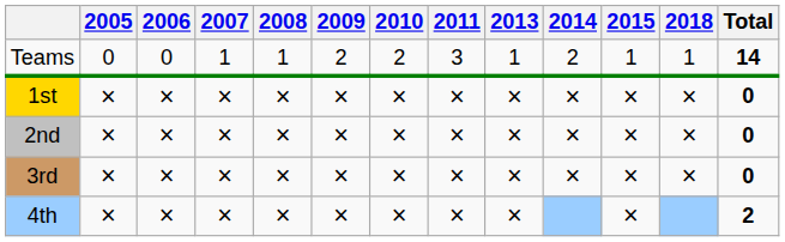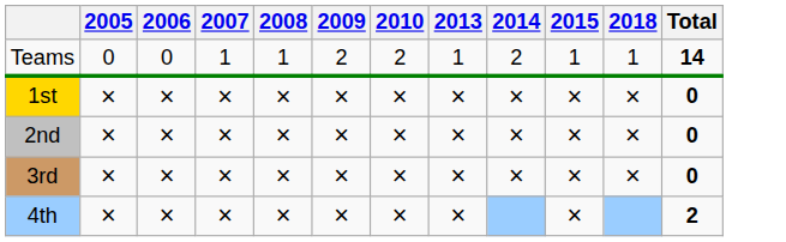 <table class="wikitable" style="text-align: center">
 <tr valign=top>
 <th></th>
 <th><a href='#'>2005</a></th>
 <th><a href='#'>2006</a></th>
 <th><a href='#'>2007</a></th>
 <th><a href='#'>2008</a></th>
 <th><a href='#'>2009</a></th>
 <th><a href='#'>2010</a></th>
-<th><a href='#'>2011</a></th>
 <th><a href='#'>2013</a></th>
 <th><a href='#'>2014</a></th>
 <th><a href='#'>2015</a></th>
 <th><a href='#'>2018</a></th>
 <th>Total</th>
 </tr>
 <tr>
 <td>Teams</td>
 <td>0</td>
 <td>0</td>
 <td>1</td>
 <td>1</td>
 <td>2</td>
 <td>2</td>
-<td>3</td>
 <td>1</td>
 <td>2</td>
 <td>1</td>
 <td>1</td>
 <td><strong>14</strong></td>
 </tr>
 <tr style="border-top:3px solid green;">
 <td bgcolor=gold>1st</td>
-<td><big>×</big></td>
 <td><big>×</big></td>
 <td><big>×</big></td>
 <td><big>×</big></td>
 <td><big>×</big></td>
 <td><big>×</big></td>
 <td><big>×</big></td>
 <td><big>×</big></td>
 <td><big>×</big></td>
 <td><big>×</big></td>
 <td><big>×</big></td>
 <td><strong>0</strong></td>
 </tr>
 <tr>
 <td bgcolor=silver>2nd</td>
 <td><big>×</big></td>
 <td><big>×</big></td>
 <td><big>×</big></td>
 <td><big>×</big></td>
 <td><big>×</big></td>
 <td><big>×</big></td>
 <td><big>×</big></td>
 <td><big>×</big></td>
 <td><big>×</big></td>
 <td><big>×</big></td>
-<td><big>×</big></td>
 <td><strong>0</strong></td>
 </tr>
 <tr>
 <td bgcolor=#cc9966>3rd</td>
-<td><big>×</big></td>
 <td><big>×</big></td>
 <td><big>×</big></td>
 <td><big>×</big></td>
 <td><big>×</big></td>
 <td><big>×</big></td>
 <td><big>×</big></td>
 <td><big>×</big></td>
 <td><big>×</big></td>
 <td><big>×</big></td>
 <td><big>×</big></td>
 <td><strong>0</strong></td>
 </tr>
 <tr>
 <td bgcolor=#9acdff>4th</td>
 <td><big>×</big></td>
 <td><big>×</big></td>
 <td><big>×</big></td>
 <td><big>×</big></td>
 <td><big>×</big></td>
 <td><big>×</big></td>
 <td><big>×</big></td>
-<td><big>×</big></td>
 <td bgcolor=#9acdff></td>
 <td><big>×</big></td>
 <td bgcolor=#9acdff></td>
 <td><strong>2</strong></td>
 </tr>
 </table>
